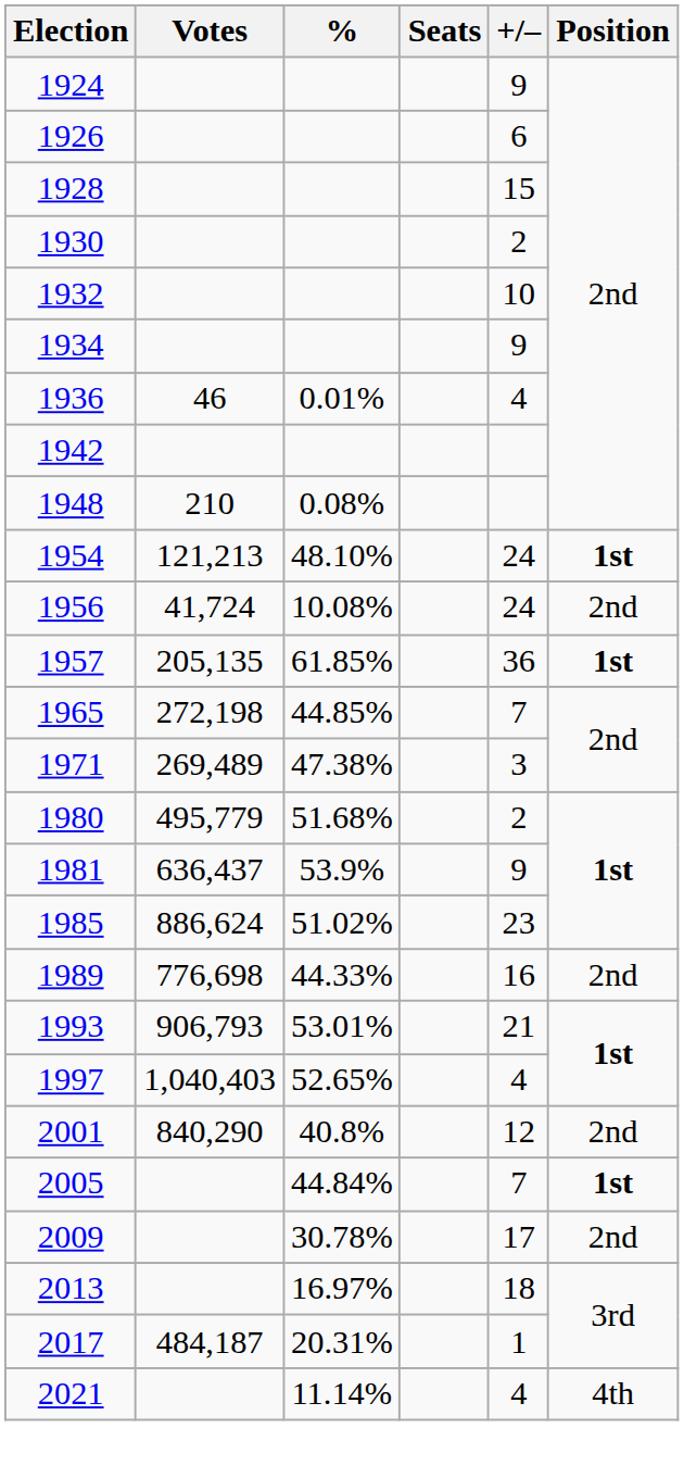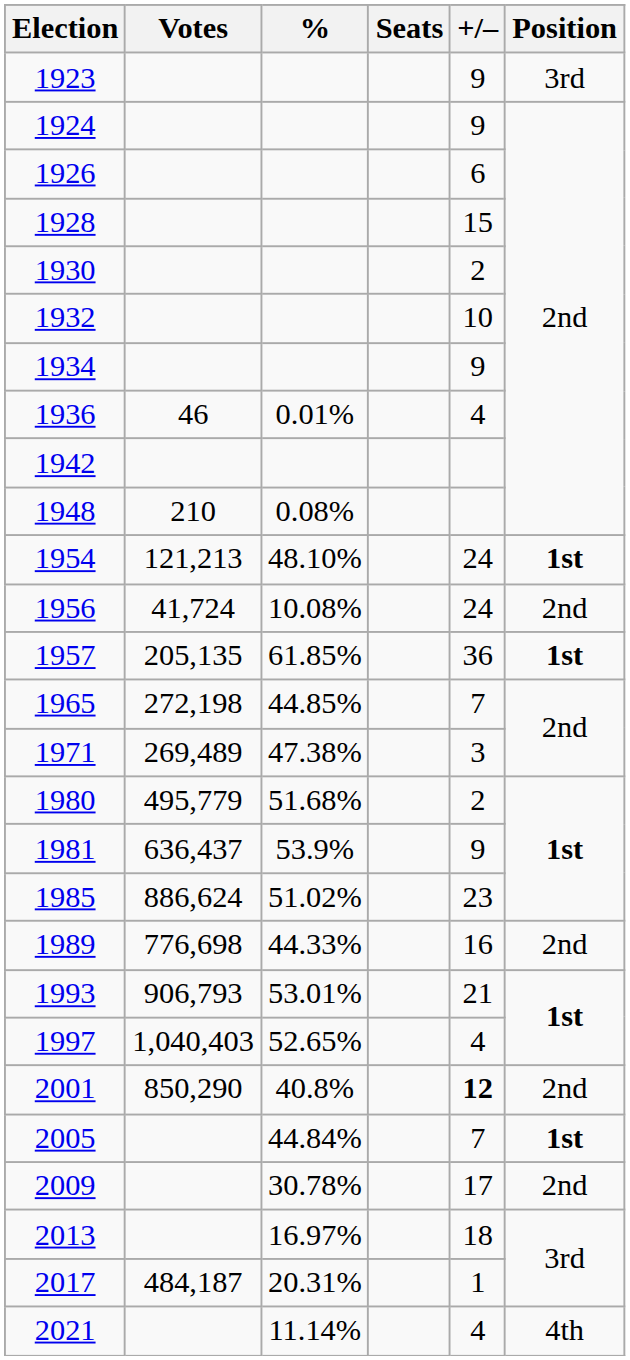 <table class="wikitable" style="text-align:center">
 <tr>
 <th>Election</th>
 <th>Votes</th>
 <th>%</th>
 <th>Seats</th>
 <th>+/–</th>
 <th><strong>Position</strong></th>
+</tr>
+<tr>
+<td><a href='#'>1923</a></td>
+<td></td>
+<td></td>
+<td></td>
+<td> 9</td>
+<td> 3rd</td>
 </tr>
 <tr>
 <td><a href='#'>1924</a></td>
 <td></td>
 <td></td>
 <td></td>
 <td> 9</td>
 <td rowspan="9"> 2nd</td>
 </tr>
 <tr>
 <td><a href='#'>1926</a></td>
 <td></td>
 <td></td>
 <td></td>
 <td> 6</td>
 </tr>
 <tr>
 <td><a href='#'>1928</a></td>
 <td></td>
 <td></td>
 <td></td>
 <td> 15</td>
 </tr>
 <tr>
 <td><a href='#'>1930</a></td>
 <td></td>
 <td></td>
 <td></td>
 <td> 2</td>
 </tr>
 <tr>
 <td><a href='#'>1932</a></td>
 <td></td>
 <td></td>
 <td></td>
 <td> 10</td>
 </tr>
 <tr>
 <td><a href='#'>1934</a></td>
 <td></td>
 <td></td>
 <td></td>
 <td> 9</td>
 </tr>
 <tr>
 <td><a href='#'>1936</a></td>
 <td>46</td>
 <td>0.01%</td>
 <td></td>
 <td> 4</td>
 </tr>
 <tr>
 <td><a href='#'>1942</a></td>
 <td></td>
 <td></td>
 <td></td>
 <td></td>
 </tr>
 <tr>
 <td><a href='#'>1948</a></td>
 <td>210</td>
 <td>0.08%</td>
 <td></td>
 <td></td>
 </tr>
 <tr>
 <td><a href='#'>1954</a></td>
 <td>121,213</td>
 <td>48.10%</td>
 <td></td>
 <td> 24</td>
 <td><strong> 1st</strong></td>
 </tr>
 <tr>
 <td><a href='#'>1956</a></td>
 <td>41,724</td>
 <td>10.08%</td>
 <td></td>
 <td> 24</td>
 <td> 2nd</td>
 </tr>
 <tr>
 <td><a href='#'>1957</a></td>
 <td>205,135</td>
 <td>61.85%</td>
 <td></td>
 <td> 36</td>
 <td><strong> 1st</strong></td>
 </tr>
 <tr>
 <td><a href='#'>1965</a></td>
 <td>272,198</td>
 <td>44.85%</td>
 <td></td>
 <td> 7</td>
 <td rowspan="2"> 2nd</td>
 </tr>
 <tr>
 <td><a href='#'>1971</a></td>
 <td>269,489</td>
 <td>47.38%</td>
 <td></td>
 <td> 3</td>
 </tr>
 <tr>
 <td><a href='#'>1980</a></td>
 <td>495,779</td>
 <td>51.68%</td>
 <td></td>
 <td> 2</td>
 <td rowspan="3"><strong> 1st</strong></td>
 </tr>
 <tr>
 <td><a href='#'>1981</a></td>
 <td>636,437</td>
 <td>53.9%</td>
 <td></td>
 <td> 9</td>
 </tr>
 <tr>
 <td><a href='#'>1985</a></td>
 <td>886,624</td>
 <td>51.02%</td>
 <td></td>
 <td> 23</td>
 </tr>
 <tr>
 <td><a href='#'>1989</a></td>
 <td>776,698</td>
 <td>44.33%</td>
 <td></td>
 <td> 16</td>
 <td> 2nd</td>
 </tr>
 <tr>
 <td><a href='#'>1993</a></td>
 <td>906,793</td>
 <td>53.01%</td>
 <td></td>
 <td> 21</td>
 <td rowspan="2"><strong> 1st</strong></td>
 </tr>
 <tr>
 <td><a href='#'>1997</a></td>
 <td>1,040,403</td>
 <td>52.65%</td>
 <td></td>
 <td> 4</td>
 </tr>
 <tr>
 <td><a href='#'>2001</a></td>
-<td>840,290</td>
+<td>850,290</td>
 <td>40.8%</td>
 <td></td>
-<td> 12</td>
+<td><strong> 12</strong></td>
 <td> 2nd</td>
 </tr>
 <tr>
 <td><a href='#'>2005</a></td>
 <td></td>
 <td>44.84%</td>
 <td></td>
 <td> 7</td>
 <td><strong> 1st</strong></td>
 </tr>
 <tr>
 <td><a href='#'>2009</a></td>
 <td></td>
 <td>30.78%</td>
 <td></td>
 <td> 17</td>
 <td> 2nd</td>
 </tr>
 <tr>
 <td><a href='#'>2013</a></td>
 <td></td>
 <td>16.97%</td>
 <td></td>
 <td> 18</td>
 <td rowspan="2"> 3rd</td>
 </tr>
 <tr>
 <td><a href='#'>2017</a></td>
 <td>484,187</td>
 <td>20.31%</td>
 <td></td>
 <td> 1</td>
 </tr>
 <tr>
 <td><a href='#'>2021</a></td>
 <td></td>
 <td>11.14%</td>
 <td></td>
 <td> 4</td>
 <td> 4th</td>
 </tr>
 </table>
